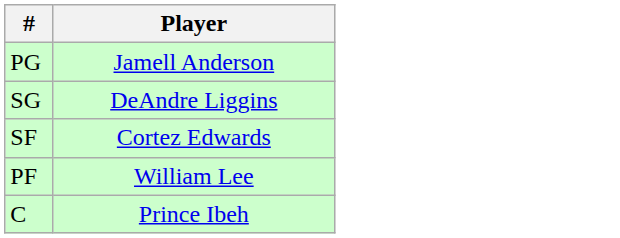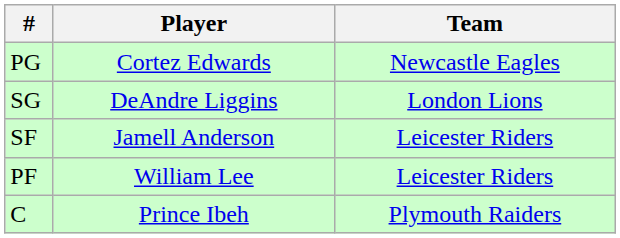 <table class="wikitable" style="text-align:center">
 <tr>
 <th width=25>#</th>
 <th width=180>Player</th>
+<th width=180>Team</th>
 </tr>
 <tr style="background:#cfc;">
 <td align=left>PG</td>
-<td><a href='#'>Jamell Anderson</a></td>
+<td><a href='#'>Cortez Edwards</a></td>
+<td><a href='#'>Newcastle Eagles</a></td>
 </tr>
 <tr style="background:#cfc;">
 <td align=left>SG</td>
 <td><a href='#'>DeAndre Liggins</a></td>
+<td><a href='#'>London Lions</a></td>
 </tr>
 <tr style="background:#cfc;">
 <td align=left>SF</td>
-<td><a href='#'>Cortez Edwards</a></td>
+<td><a href='#'>Jamell Anderson</a></td>
+<td><a href='#'>Leicester Riders</a></td>
 </tr>
 <tr style="background:#cfc;">
 <td align=left>PF</td>
 <td><a href='#'>William Lee</a></td>
+<td><a href='#'>Leicester Riders</a></td>
 </tr>
 <tr style="background:#cfc;">
 <td align=left>C</td>
 <td><a href='#'>Prince Ibeh</a></td>
+<td><a href='#'>Plymouth Raiders</a></td>
 </tr>
 </table>
